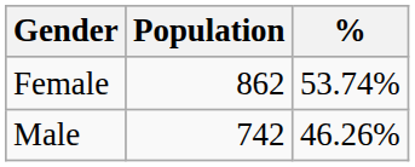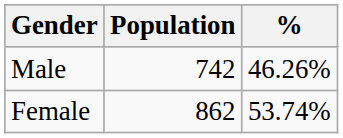 <table class="wikitable" style="text-align:right">
 <tr>
 <th>Gender</th>
 <th>Population</th>
 <th>%</th>
 </tr>
 <tr>
+<td style="text-align:left">Male</td>
+<td>742</td>
+<td>46.26%</td>
+</tr>
+<tr>
 <td style="text-align:left">Female</td>
 <td>862</td>
 <td>53.74%</td>
 </tr>
-<tr>
-<td style="text-align:left">Male</td>
-<td>742</td>
-<td>46.26%</td>
-</tr>
 </table>
